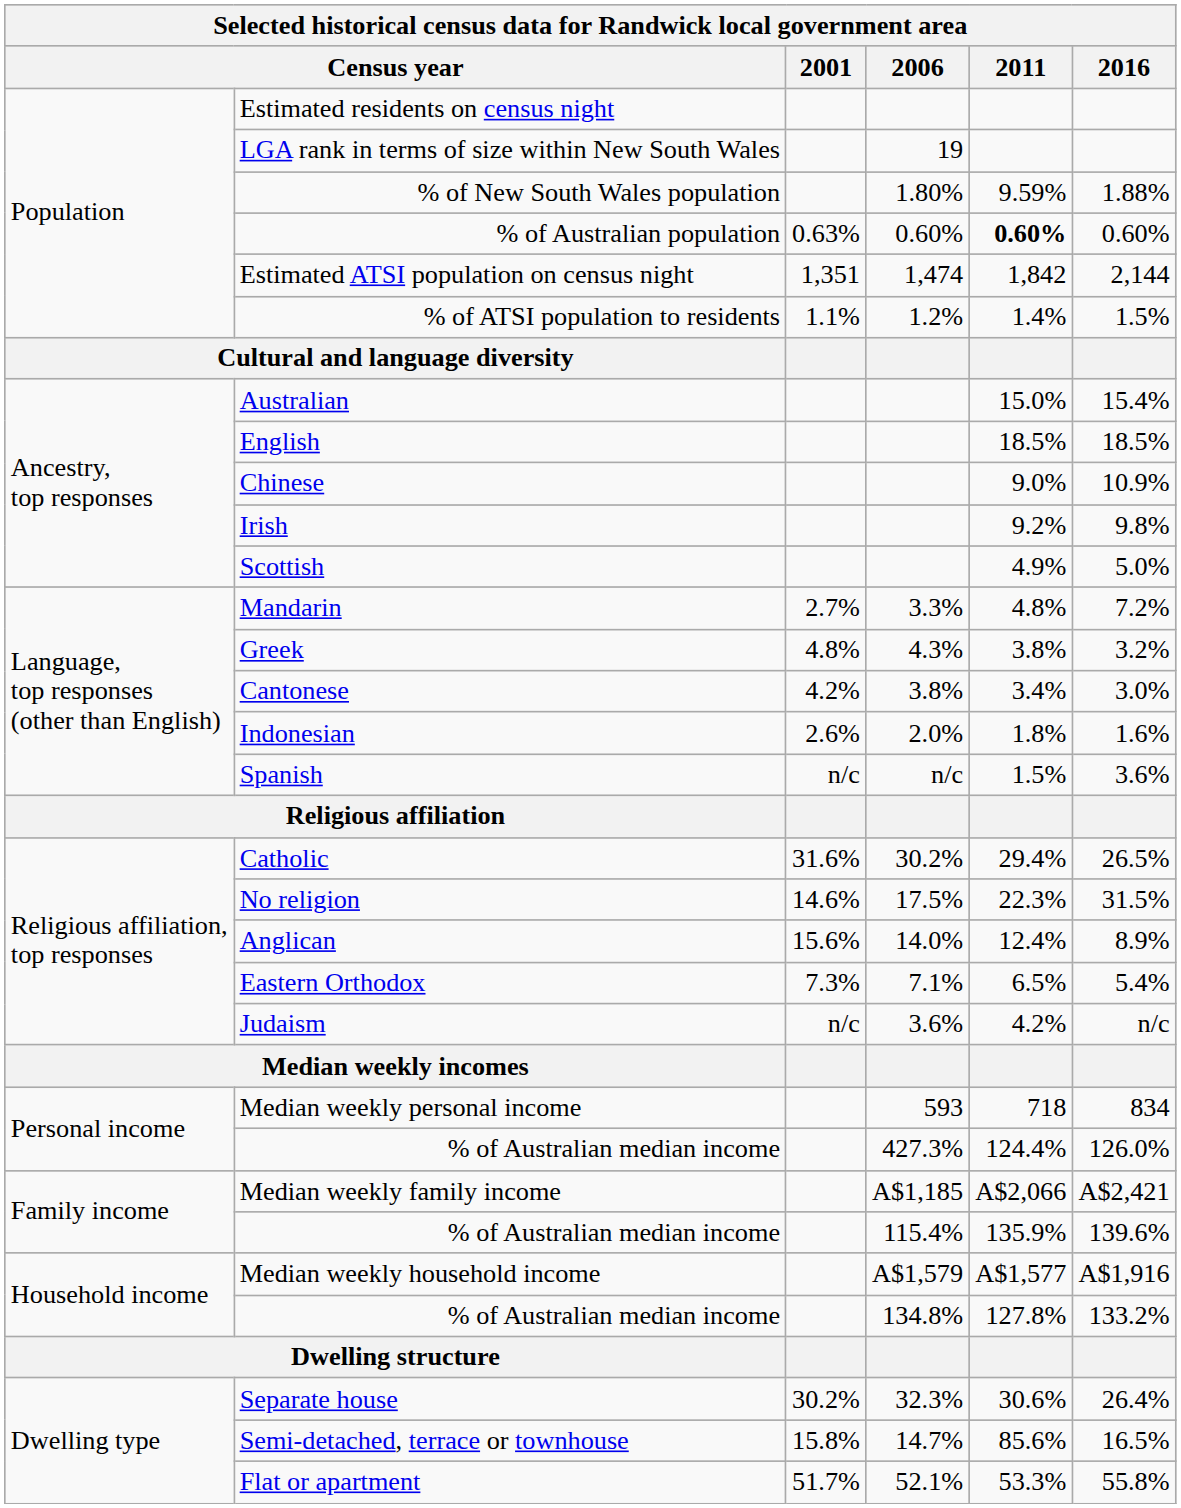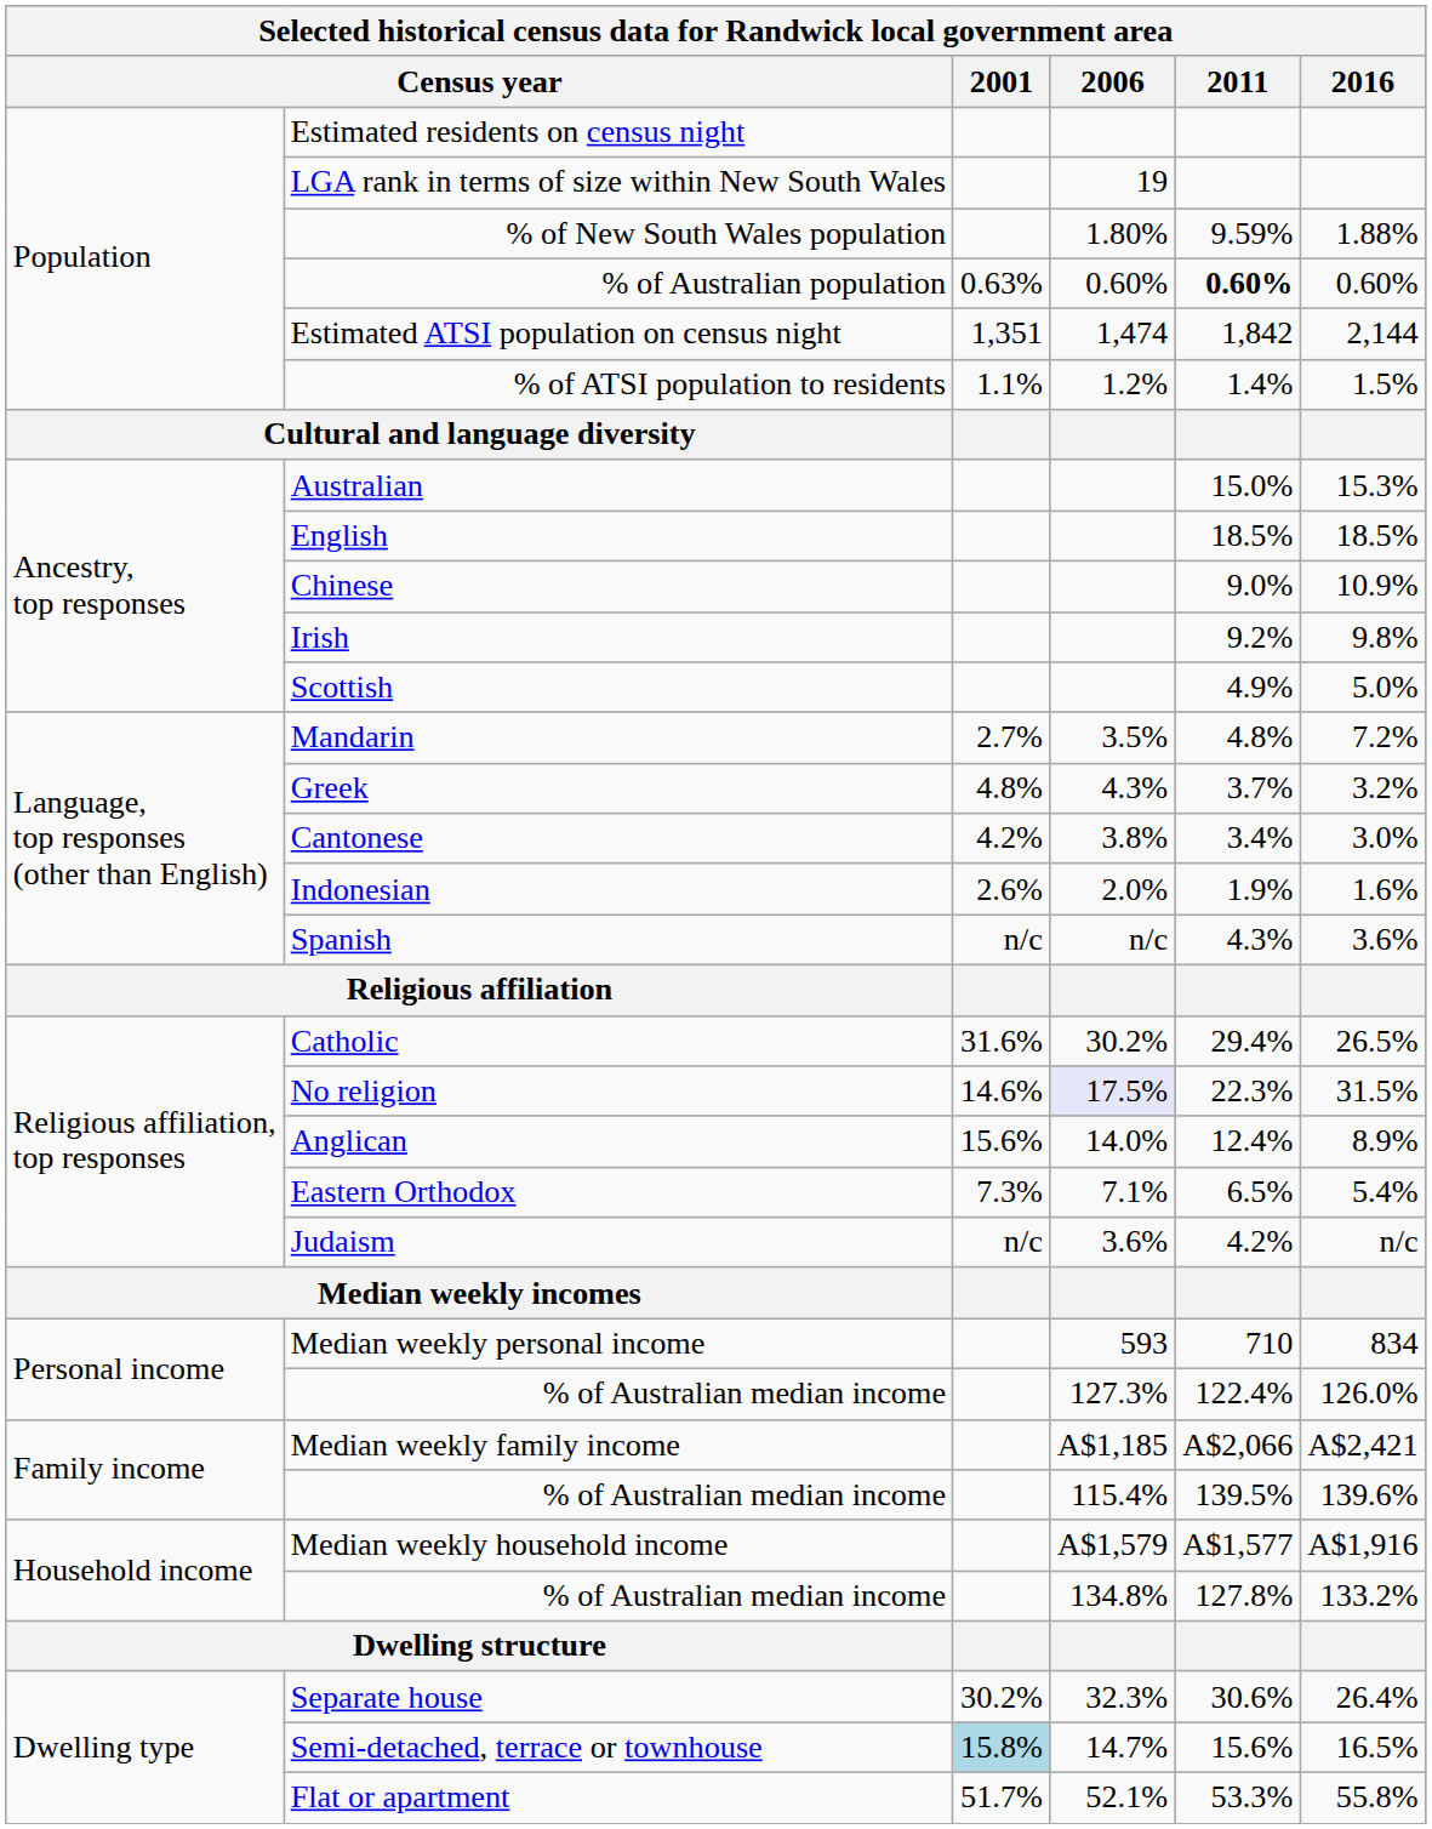 <table class="wikitable">
 <tr>
 <th colspan=7>Selected historical census data for Randwick local government area</th>
 </tr>
 <tr>
 <th colspan=3>Census year</th>
 <th>2001</th>
 <th>2006</th>
 <th>2011</th>
 <th>2016</th>
 </tr>
 <tr>
 <td rowspan=6 colspan="2">Population</td>
 <td>Estimated residents on <a href='#'>census night</a></td>
 <td align="right"></td>
 <td align="right"></td>
 <td align="right"></td>
 <td align="right"></td>
 </tr>
 <tr>
 <td align="right"><a href='#'>LGA</a> rank in terms of size within New South Wales</td>
 <td align="right"></td>
 <td align="right">19</td>
 <td align="right"></td>
 <td align="right"></td>
 </tr>
 <tr>
 <td align="right">% of New South Wales population</td>
 <td align="right"></td>
 <td align="right">1.80%</td>
 <td align="right"> 9.59%</td>
 <td align="right"> 1.88%</td>
 </tr>
 <tr>
 <td align="right">% of Australian population</td>
 <td align="right">0.63%</td>
 <td align="right"> 0.60%</td>
 <td align="right"><strong> 0.60%</strong></td>
 <td align="right"> 0.60%</td>
 </tr>
 <tr>
 <td>Estimated <a href='#'>ATSI</a> population on census night</td>
 <td align="right">1,351</td>
 <td align="right">1,474</td>
 <td align="right">1,842</td>
 <td align="right">2,144</td>
 </tr>
 <tr>
 <td align="right">% of ATSI population to residents</td>
 <td align="right">1.1%</td>
 <td align="right"> 1.2%</td>
 <td align="right"> 1.4%</td>
 <td align="right"> 1.5%</td>
 </tr>
 <tr>
 <th colspan=3>Cultural and language diversity</th>
 <th></th>
 <th></th>
 <th></th>
 <th></th>
 </tr>
 <tr>
 <td rowspan=5 colspan=2>Ancestry,<br>top responses</td>
 <td><a href='#'>Australian</a></td>
 <td align="right"></td>
 <td align="right"></td>
 <td align="right">15.0%</td>
-<td align="right"> 15.4%</td>
+<td align="right"> 15.3%</td>
 </tr>
 <tr>
 <td><a href='#'>English</a></td>
 <td align="right"></td>
 <td align="right"></td>
 <td align="right">18.5%</td>
 <td align="right"> 18.5%</td>
 </tr>
 <tr>
 <td><a href='#'>Chinese</a></td>
 <td align="right"></td>
 <td align="right"></td>
 <td align="right">9.0%</td>
 <td align="right"> 10.9%</td>
 </tr>
 <tr>
 <td><a href='#'>Irish</a></td>
 <td align="right"></td>
 <td align="right"></td>
 <td align="right">9.2%</td>
 <td align="right"> 9.8%</td>
 </tr>
 <tr>
 <td><a href='#'>Scottish</a></td>
 <td align="right"></td>
 <td align="right"></td>
 <td align="right">4.9%</td>
 <td align="right"> 5.0%</td>
 </tr>
 <tr>
 <td rowspan=5 colspan=2>Language,<br>top responses<br>(other than English)</td>
 <td><a href='#'>Mandarin</a></td>
 <td align="right">2.7%</td>
-<td align="right"> 3.3%</td>
+<td align="right"> 3.5%</td>
 <td align="right"> 4.8%</td>
 <td align="right"> 7.2%</td>
 </tr>
 <tr>
 <td><a href='#'>Greek</a></td>
 <td align="right">4.8%</td>
 <td align="right"> 4.3%</td>
-<td align="right"> 3.8%</td>
+<td align="right"> 3.7%</td>
 <td align="right"> 3.2%</td>
 </tr>
 <tr>
 <td><a href='#'>Cantonese</a></td>
 <td align="right">4.2%</td>
 <td align="right"> 3.8%</td>
 <td align="right"> 3.4%</td>
 <td align="right"> 3.0%</td>
 </tr>
 <tr>
 <td><a href='#'>Indonesian</a></td>
 <td align="right">2.6%</td>
 <td align="right"> 2.0%</td>
-<td align="right"> 1.8%</td>
+<td align="right"> 1.9%</td>
 <td align="right"> 1.6%</td>
 </tr>
 <tr>
 <td><a href='#'>Spanish</a></td>
 <td align="right">n/c</td>
 <td align="right">n/c</td>
-<td align="right"> 1.5%</td>
+<td align="right"> 4.3%</td>
 <td align="right"> 3.6%</td>
 </tr>
 <tr>
 <th colspan=3>Religious affiliation</th>
 <th></th>
 <th></th>
 <th></th>
 <th></th>
 </tr>
 <tr>
 <td rowspan=5 colspan=2>Religious affiliation,<br>top responses</td>
 <td><a href='#'>Catholic</a></td>
 <td align="right">31.6%</td>
 <td align="right"> 30.2%</td>
 <td align="right"> 29.4%</td>
 <td align="right"> 26.5%</td>
 </tr>
 <tr>
 <td><a href='#'>No religion</a></td>
 <td align="right">14.6%</td>
-<td align="right"> 17.5%</td>
+<td align="right" style="background: lavender;"> 17.5%</td>
 <td align="right"> 22.3%</td>
 <td align="right"> 31.5%</td>
 </tr>
 <tr>
 <td><a href='#'>Anglican</a></td>
 <td align="right">15.6%</td>
 <td align="right"> 14.0%</td>
 <td align="right"> 12.4%</td>
 <td align="right"> 8.9%</td>
 </tr>
 <tr>
 <td><a href='#'>Eastern Orthodox</a></td>
 <td align="right">7.3%</td>
 <td align="right"> 7.1%</td>
 <td align="right"> 6.5%</td>
 <td align="right"> 5.4%</td>
 </tr>
 <tr>
 <td><a href='#'>Judaism</a></td>
 <td align="right">n/c</td>
 <td align="right"> 3.6%</td>
 <td align="right"> 4.2%</td>
 <td align="right">n/c</td>
 </tr>
 <tr>
 <th colspan=3>Median weekly incomes</th>
 <th></th>
 <th></th>
 <th></th>
 <th></th>
 </tr>
 <tr>
 <td rowspan=2 colspan=2>Personal income</td>
 <td>Median weekly personal income</td>
 <td align="right"></td>
 <td align="right">593</td>
-<td align="right">718</td>
+<td align="right">710</td>
 <td align="right">834</td>
 </tr>
 <tr>
 <td align="right">% of Australian median income</td>
 <td align="right"></td>
-<td align="right">427.3%</td>
-<td align="right"> 124.4%</td>
+<td align="right">127.3%</td>
+<td align="right"> 122.4%</td>
 <td align="right"> 126.0%</td>
 </tr>
 <tr>
 <td rowspan=2 colspan=2>Family income</td>
 <td>Median weekly family income</td>
 <td align="right"></td>
 <td align="right">A$1,185</td>
 <td align="right">A$2,066</td>
 <td align="right">A$2,421</td>
 </tr>
 <tr>
 <td align="right">% of Australian median income</td>
 <td align="right"></td>
 <td align="right">115.4%</td>
-<td align="right"> 135.9%</td>
+<td align="right"> 139.5%</td>
 <td align="right"> 139.6%</td>
 </tr>
 <tr>
 <td rowspan=2 colspan=2>Household income</td>
 <td>Median weekly household income</td>
 <td align="right"></td>
 <td align="right">A$1,579</td>
 <td align="right">A$1,577</td>
 <td align="right">A$1,916</td>
 </tr>
 <tr>
 <td align="right">% of Australian median income</td>
 <td align="right"></td>
 <td align="right">134.8%</td>
 <td align="right"> 127.8%</td>
 <td align="right"> 133.2%</td>
 </tr>
 <tr>
 <th colspan=3>Dwelling structure</th>
 <th></th>
 <th></th>
 <th></th>
 <th></th>
 </tr>
 <tr>
 <td rowspan=4 colspan=2>Dwelling type</td>
 <td><a href='#'>Separate house</a></td>
 <td align="right">30.2%</td>
 <td align="right"> 32.3%</td>
 <td align="right"> 30.6%</td>
 <td align="right"> 26.4%</td>
 </tr>
 <tr>
 <td><a href='#'>Semi-detached</a>, <a href='#'>terrace</a> or <a href='#'>townhouse</a></td>
-<td align="right">15.8%</td>
+<td align="right" style="background: lightblue;">15.8%</td>
 <td align="right"> 14.7%</td>
-<td align="right"> 85.6%</td>
+<td align="right"> 15.6%</td>
 <td align="right"> 16.5%</td>
 </tr>
 <tr>
 <td><a href='#'>Flat or apartment</a></td>
 <td align="right">51.7%</td>
 <td align="right"> 52.1%</td>
 <td align="right"> 53.3%</td>
 <td align="right"> 55.8%</td>
 </tr>
 </table>
